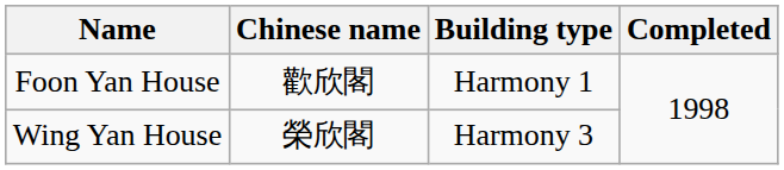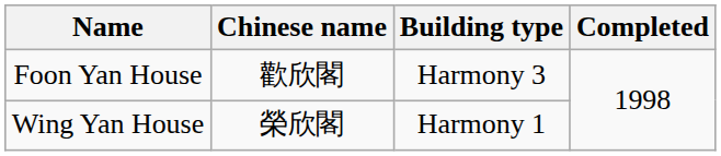 <table class="wikitable" style="text-align: center">
 <tr>
 <th>Name</th>
 <th>Chinese name</th>
 <th>Building type</th>
 <th>Completed</th>
 </tr>
 <tr>
 <td>Foon Yan House</td>
 <td>歡欣閣</td>
-<td>Harmony 1</td>
+<td>Harmony 3</td>
 <td rowspan="2">1998</td>
 </tr>
 <tr>
 <td>Wing Yan House</td>
 <td>榮欣閣</td>
-<td>Harmony 3</td>
+<td>Harmony 1</td>
 </tr>
 </table>
